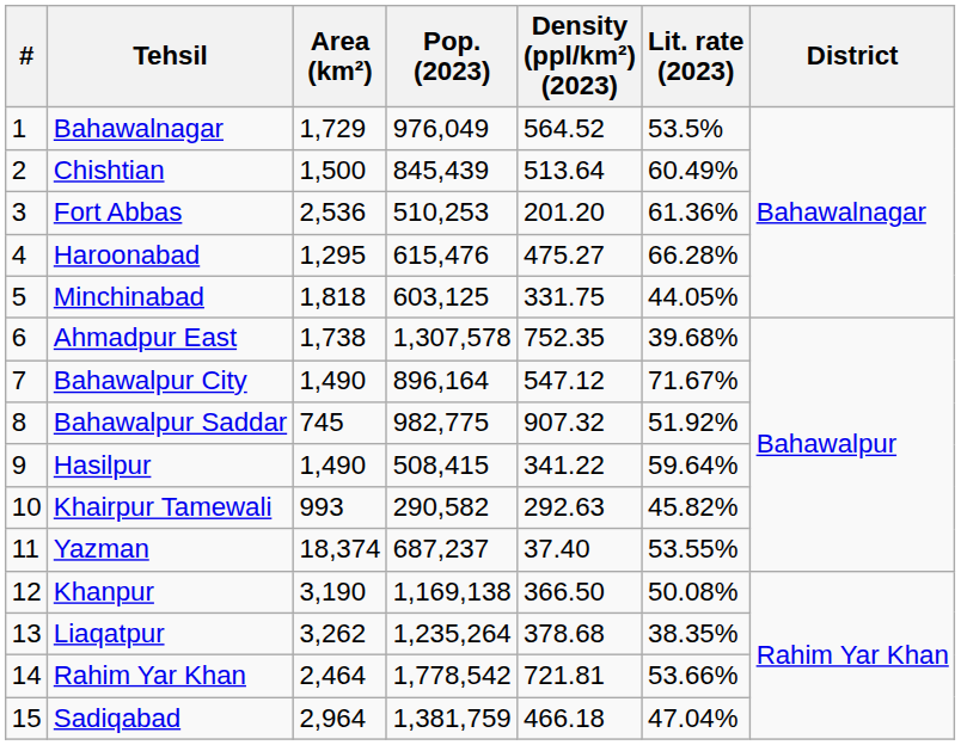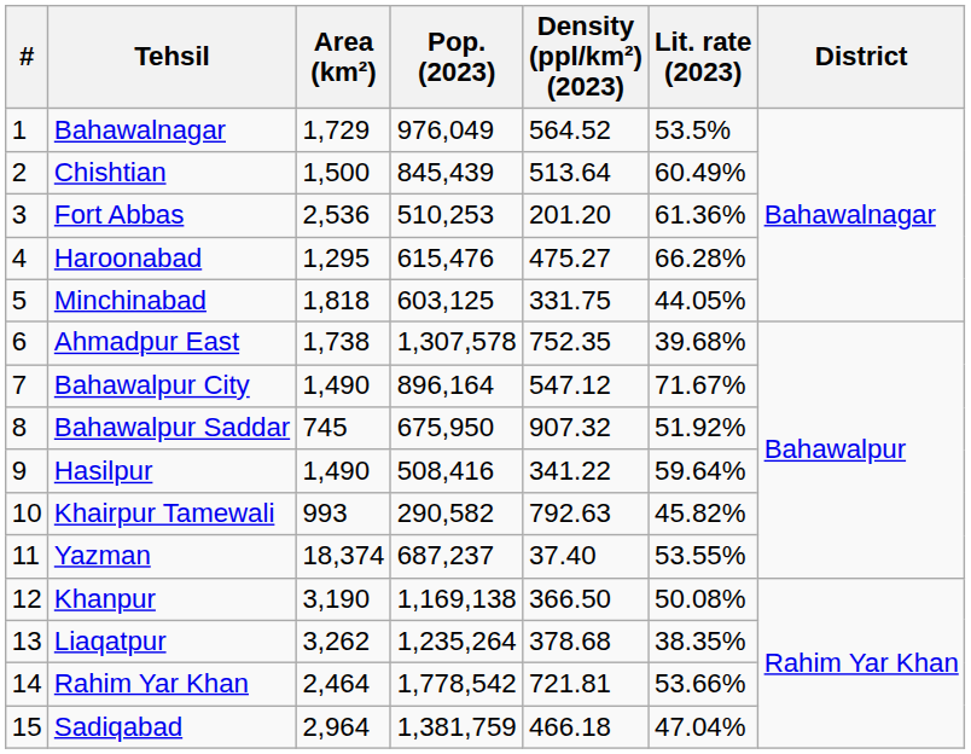 <table class="wikitable sortable">
 <tr>
 <th>#</th>
 <th>Tehsil</th>
 <th>Area<br>(km²)</th>
 <th>Pop.<br>(2023)</th>
 <th>Density<br>(ppl/km²)<br>(2023)</th>
 <th>Lit. rate<br>(2023)</th>
 <th>District</th>
 </tr>
 <tr>
 <td>1</td>
 <td><a href='#'>Bahawalnagar</a></td>
 <td>1,729</td>
 <td>976,049</td>
 <td>564.52</td>
 <td>53.5%</td>
 <td rowspan="5"><a href='#'>Bahawalnagar</a></td>
 </tr>
 <tr>
 <td>2</td>
 <td><a href='#'>Chishtian</a></td>
 <td>1,500</td>
 <td>845,439</td>
 <td>513.64</td>
 <td>60.49%</td>
 </tr>
 <tr>
 <td>3</td>
 <td><a href='#'>Fort Abbas</a></td>
 <td>2,536</td>
 <td>510,253</td>
 <td>201.20</td>
 <td>61.36%</td>
 </tr>
 <tr>
 <td>4</td>
 <td><a href='#'>Haroonabad</a></td>
 <td>1,295</td>
 <td>615,476</td>
 <td>475.27</td>
 <td>66.28%</td>
 </tr>
 <tr>
 <td>5</td>
 <td><a href='#'>Minchinabad</a></td>
 <td>1,818</td>
 <td>603,125</td>
 <td>331.75</td>
 <td>44.05%</td>
 </tr>
 <tr>
 <td>6</td>
 <td><a href='#'>Ahmadpur East</a></td>
 <td>1,738</td>
 <td>1,307,578</td>
 <td>752.35</td>
 <td>39.68%</td>
 <td rowspan="6"><a href='#'>Bahawalpur</a></td>
 </tr>
 <tr>
 <td>7</td>
 <td><a href='#'>Bahawalpur City</a></td>
 <td>1,490</td>
 <td>896,164</td>
 <td>547.12</td>
 <td>71.67%</td>
 </tr>
 <tr>
 <td>8</td>
 <td><a href='#'>Bahawalpur Saddar</a></td>
 <td>745</td>
-<td>982,775</td>
+<td>675,950</td>
 <td>907.32</td>
 <td>51.92%</td>
 </tr>
 <tr>
 <td>9</td>
 <td><a href='#'>Hasilpur</a></td>
 <td>1,490</td>
-<td>508,415</td>
+<td>508,416</td>
 <td>341.22</td>
 <td>59.64%</td>
 </tr>
 <tr>
 <td>10</td>
 <td><a href='#'>Khairpur Tamewali</a></td>
 <td>993</td>
 <td>290,582</td>
-<td>292.63</td>
+<td>792.63</td>
 <td>45.82%</td>
 </tr>
 <tr>
 <td>11</td>
 <td><a href='#'>Yazman</a></td>
 <td>18,374</td>
 <td>687,237</td>
 <td>37.40</td>
 <td>53.55%</td>
 </tr>
 <tr>
 <td>12</td>
 <td><a href='#'>Khanpur</a></td>
 <td>3,190</td>
 <td>1,169,138</td>
 <td>366.50</td>
 <td>50.08%</td>
 <td rowspan="4"><a href='#'>Rahim Yar Khan</a></td>
 </tr>
 <tr>
 <td>13</td>
 <td><a href='#'>Liaqatpur</a></td>
 <td>3,262</td>
 <td>1,235,264</td>
 <td>378.68</td>
 <td>38.35%</td>
 </tr>
 <tr>
 <td>14</td>
 <td><a href='#'>Rahim Yar Khan</a></td>
 <td>2,464</td>
 <td>1,778,542</td>
 <td>721.81</td>
 <td>53.66%</td>
 </tr>
 <tr>
 <td>15</td>
 <td><a href='#'>Sadiqabad</a></td>
 <td>2,964</td>
 <td>1,381,759</td>
 <td>466.18</td>
 <td>47.04%</td>
 </tr>
 </table>
